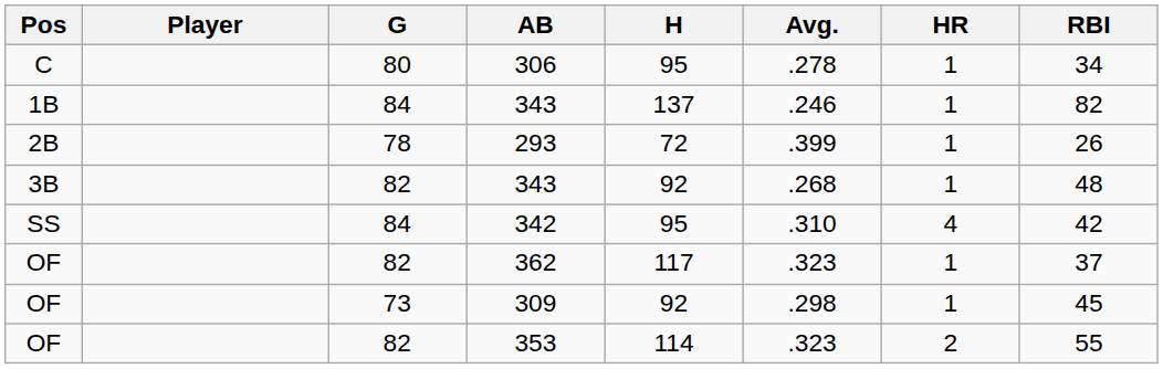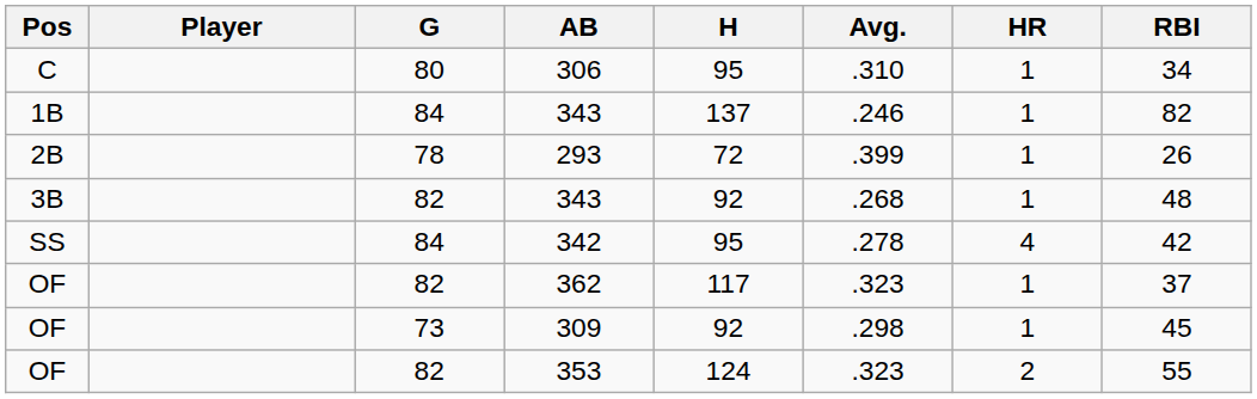 <table class="wikitable sortable">
 <tr>
 <th bgcolor="#DDDDFF" width="5%">Pos</th>
 <th bgcolor="#DDDDFF" width="16%">Player</th>
 <th bgcolor="#DDDDFF" width="9%">G</th>
 <th bgcolor="#DDDDFF" width="9%">AB</th>
 <th bgcolor="#DDDDFF" width="9%">H</th>
 <th bgcolor="#DDDDFF" width="9%">Avg.</th>
 <th bgcolor="#DDDDFF" width="9%">HR</th>
 <th bgcolor="#DDDDFF" width="9%">RBI</th>
 </tr>
 <tr align="center">
 <td>C</td>
 <td></td>
 <td>80</td>
 <td>306</td>
 <td>95</td>
-<td>.278</td>
+<td>.310</td>
 <td>1</td>
 <td>34</td>
 </tr>
 <tr align="center">
 <td>1B</td>
 <td></td>
 <td>84</td>
 <td>343</td>
 <td>137</td>
 <td>.246</td>
 <td>1</td>
 <td>82</td>
 </tr>
 <tr align="center">
 <td>2B</td>
 <td></td>
 <td>78</td>
 <td>293</td>
 <td>72</td>
 <td>.399</td>
 <td>1</td>
 <td>26</td>
 </tr>
 <tr align="center">
 <td>3B</td>
 <td></td>
 <td>82</td>
 <td>343</td>
 <td>92</td>
 <td>.268</td>
 <td>1</td>
 <td>48</td>
 </tr>
 <tr align="center">
 <td>SS</td>
 <td></td>
 <td>84</td>
 <td>342</td>
 <td>95</td>
-<td>.310</td>
+<td>.278</td>
 <td>4</td>
 <td>42</td>
 </tr>
 <tr align="center">
 <td>OF</td>
 <td></td>
 <td>82</td>
 <td>362</td>
 <td>117</td>
 <td>.323</td>
 <td>1</td>
 <td>37</td>
 </tr>
 <tr align="center">
 <td>OF</td>
 <td></td>
 <td>73</td>
 <td>309</td>
 <td>92</td>
 <td>.298</td>
 <td>1</td>
 <td>45</td>
 </tr>
 <tr align="center">
 <td>OF</td>
 <td></td>
 <td>82</td>
 <td>353</td>
-<td>114</td>
+<td>124</td>
 <td>.323</td>
 <td>2</td>
 <td>55</td>
 </tr>
 </table>
